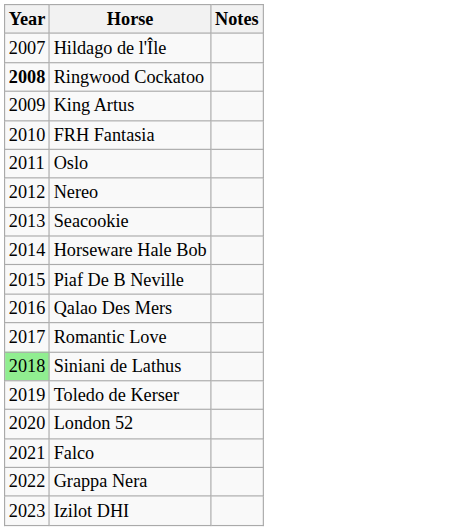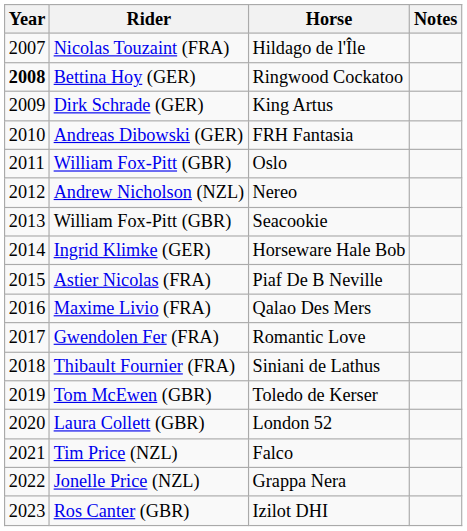 <table class="wikitable">
 <tr>
 <th>Year</th>
+<th><strong>Rider</strong></th>
 <th><strong>Horse</strong></th>
 <th><strong>Notes</strong></th>
 </tr>
 <tr>
 <td>2007</td>
+<td><a href='#'>Nicolas Touzaint</a> (FRA)</td>
 <td>Hildago de l'Île</td>
 <td></td>
 </tr>
 <tr>
 <td><strong>2008</strong></td>
+<td><a href='#'>Bettina Hoy</a> (GER)</td>
 <td>Ringwood Cockatoo</td>
 <td></td>
 </tr>
 <tr>
 <td>2009</td>
+<td><a href='#'>Dirk Schrade</a> (GER)</td>
 <td>King Artus</td>
 <td></td>
 </tr>
 <tr>
 <td>2010</td>
+<td><a href='#'>Andreas Dibowski</a> (GER)</td>
 <td>FRH Fantasia</td>
 <td></td>
 </tr>
 <tr>
 <td>2011</td>
+<td><a href='#'>William Fox-Pitt</a> (GBR)</td>
 <td>Oslo</td>
 <td></td>
 </tr>
 <tr>
 <td>2012</td>
+<td><a href='#'>Andrew Nicholson</a> (NZL)</td>
 <td>Nereo</td>
 <td></td>
 </tr>
 <tr>
 <td>2013</td>
+<td>William Fox-Pitt (GBR)</td>
 <td>Seacookie</td>
 <td></td>
 </tr>
 <tr>
 <td>2014</td>
+<td><a href='#'>Ingrid Klimke</a> (GER)</td>
 <td>Horseware Hale Bob</td>
 <td></td>
 </tr>
 <tr>
 <td>2015</td>
+<td><a href='#'>Astier Nicolas</a> (FRA)</td>
 <td>Piaf De B Neville</td>
 <td></td>
 </tr>
 <tr>
 <td>2016</td>
+<td><a href='#'>Maxime Livio</a> (FRA)</td>
 <td>Qalao Des Mers</td>
 <td></td>
 </tr>
 <tr>
 <td>2017</td>
+<td><a href='#'>Gwendolen Fer</a> (FRA)</td>
 <td>Romantic Love</td>
 <td></td>
 </tr>
 <tr>
-<td style="background: lightgreen;">2018</td>
+<td>2018</td>
+<td><a href='#'>Thibault Fournier</a> (FRA)</td>
 <td>Siniani de Lathus</td>
 <td></td>
 </tr>
 <tr>
 <td>2019</td>
+<td><a href='#'>Tom McEwen</a> (GBR)</td>
 <td>Toledo de Kerser</td>
 <td></td>
 </tr>
 <tr>
 <td>2020</td>
+<td><a href='#'>Laura Collett</a> (GBR)</td>
 <td>London 52</td>
 <td></td>
 </tr>
 <tr>
 <td>2021</td>
+<td><a href='#'>Tim Price</a> (NZL)</td>
 <td>Falco</td>
 <td></td>
 </tr>
 <tr>
 <td>2022</td>
+<td><a href='#'>Jonelle Price</a> (NZL)</td>
 <td>Grappa Nera</td>
 <td></td>
 </tr>
 <tr>
 <td>2023</td>
+<td><a href='#'>Ros Canter</a> (GBR)</td>
 <td>Izilot DHI</td>
 <td></td>
 </tr>
 </table>
